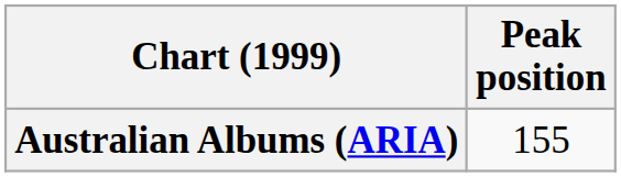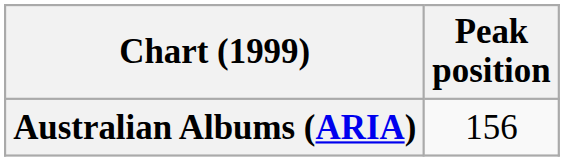 <table class="wikitable plainrowheaders">
 <tr>
 <th scope="col">Chart (1999)</th>
 <th scope="col">Peak<br>position</th>
 </tr>
 <tr>
 <th scope="row">Australian Albums (<a href='#'>ARIA</a>)</th>
-<td align="center">155</td>
+<td align="center">156</td>
 </tr>
 </table>
